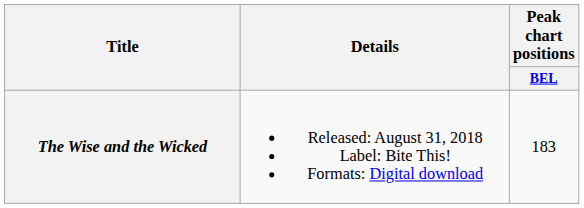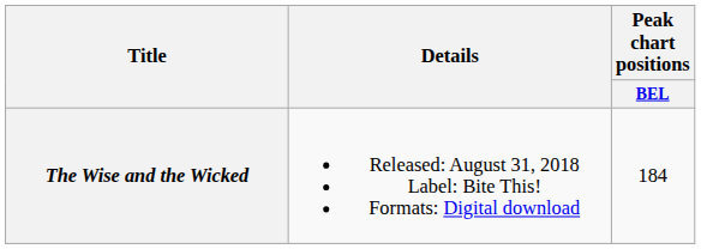 <table class="wikitable plainrowheaders" style="text-align:center;">
 <tr>
 <th scope="col" rowspan="2" style="width:14em;">Title</th>
 <th scope="col" rowspan="2" style="width:16em;">Details</th>
 <th scope="col">Peak chart positions</th>
 </tr>
 <tr>
 <th scope="col" style="width:3em;font-size:85%;"><a href='#'>BEL</a><br></th>
 </tr>
 <tr>
 <th scope="row"><em>The Wise and the Wicked</em></th>
 <td><br><ul><li>Released: August 31, 2018</li><li>Label: Bite This!</li><li>Formats: <a href='#'>Digital download</a></li></ul></td>
-<td>183</td>
+<td>184</td>
 </tr>
 </table>
